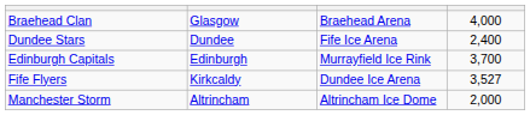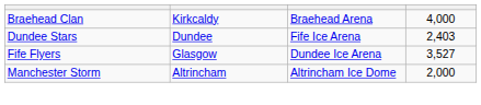 <table class="wikitable" style="width: 75%">
 <tr>
 <th style="width:35%;"></th>
 <th style="width:25%;"></th>
 <th style="width:25%;"></th>
 <th style="width:15%;"></th>
 </tr>
 <tr align=left>
 <td><a href='#'>Braehead Clan</a></td>
-<td> <a href='#'>Glasgow</a></td>
+<td> <a href='#'>Kirkcaldy</a></td>
 <td><a href='#'>Braehead Arena</a></td>
 <td align=center>4,000</td>
 </tr>
 <tr align=left>
 <td><a href='#'>Dundee Stars</a></td>
 <td> <a href='#'>Dundee</a></td>
 <td><a href='#'>Fife Ice Arena</a></td>
-<td align=center>2,400</td>
-</tr>
-<tr align=left>
-<td><a href='#'>Edinburgh Capitals</a></td>
-<td> <a href='#'>Edinburgh</a></td>
-<td><a href='#'>Murrayfield Ice Rink</a></td>
-<td align=center>3,700</td>
+<td align=center>2,403</td>
 </tr>
 <tr align=left>
 <td><a href='#'>Fife Flyers</a></td>
-<td> <a href='#'>Kirkcaldy</a></td>
+<td> <a href='#'>Glasgow</a></td>
 <td><a href='#'>Dundee Ice Arena</a></td>
 <td align=center>3,527</td>
 </tr>
 <tr align=left>
 <td><a href='#'>Manchester Storm</a></td>
 <td> <a href='#'>Altrincham</a></td>
 <td><a href='#'>Altrincham Ice Dome</a></td>
 <td align=center>2,000</td>
 </tr>
 </table>
